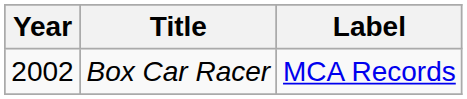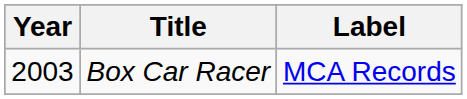 <table class="wikitable">
 <tr>
 <th>Year</th>
 <th>Title</th>
 <th>Label</th>
 </tr>
 <tr>
-<td>2002</td>
+<td>2003</td>
 <td><em>Box Car Racer</em></td>
 <td><a href='#'>MCA Records</a></td>
 </tr>
 </table>
